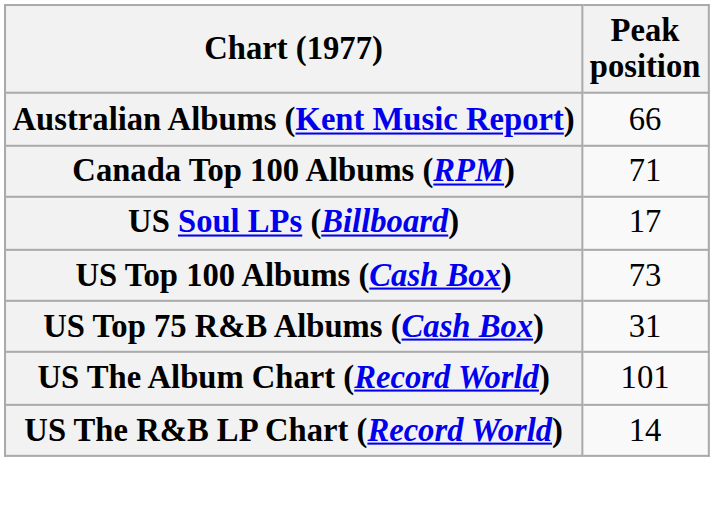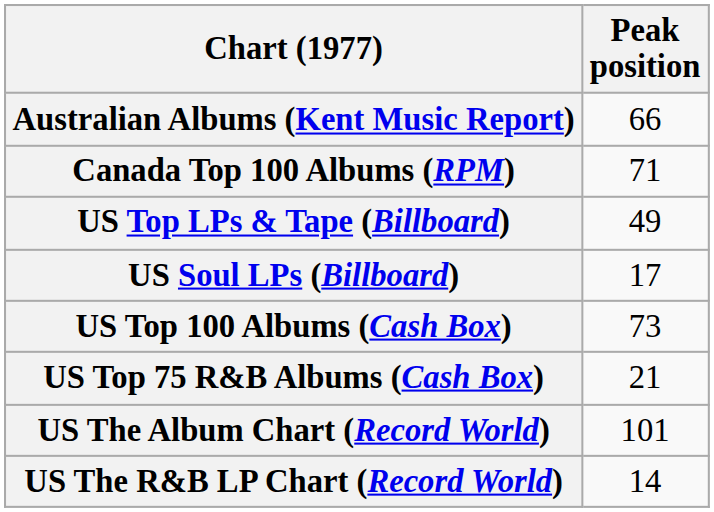 <table class="wikitable sortable plainrowheaders" style="text-align:center">
 <tr>
 <th scope="col">Chart (1977)</th>
 <th scope="col">Peak<br>position</th>
 </tr>
 <tr>
 <th scope="row">Australian Albums (<a href='#'>Kent Music Report</a>)</th>
 <td>66</td>
 </tr>
 <tr>
 <th scope="row">Canada Top 100 Albums (<em><a href='#'>RPM</a></em>)</th>
 <td>71</td>
 </tr>
 <tr>
+<th scope="row">US <a href='#'>Top LPs & Tape</a> (<em><a href='#'>Billboard</a></em>)</th>
+<td>49</td>
+</tr>
+<tr>
 <th scope="row">US <a href='#'>Soul LPs</a> (<em><a href='#'>Billboard</a></em>)</th>
 <td>17</td>
 </tr>
 <tr>
 <th scope="row">US Top 100 Albums (<em><a href='#'>Cash Box</a></em>)</th>
 <td>73</td>
 </tr>
 <tr>
 <th scope="row">US Top 75 R&B Albums (<em><a href='#'>Cash Box</a></em>)</th>
-<td>31</td>
+<td>21</td>
 </tr>
 <tr>
 <th scope="row">US The Album Chart (<em><a href='#'>Record World</a></em>)</th>
 <td>101</td>
 </tr>
 <tr>
 <th scope="row">US The R&B LP Chart (<em><a href='#'>Record World</a></em>)</th>
 <td>14</td>
 </tr>
 </table>
